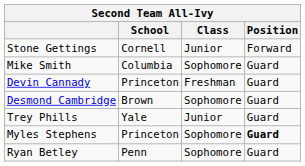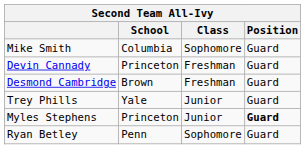 <table class="wikitable">
 <tr>
 <th colspan="4">Second Team All-Ivy</th>
 </tr>
 <tr>
 <th></th>
 <th>School</th>
 <th>Class</th>
 <th>Position</th>
-</tr>
-<tr>
-<td>Stone Gettings</td>
-<td>Cornell</td>
-<td>Junior</td>
-<td>Forward</td>
 </tr>
 <tr>
 <td>Mike Smith</td>
 <td>Columbia</td>
 <td>Sophomore</td>
 <td>Guard</td>
 </tr>
 <tr>
 <td><a href='#'>Devin Cannady</a></td>
 <td>Princeton</td>
 <td>Freshman</td>
 <td>Guard</td>
 </tr>
 <tr>
 <td><a href='#'>Desmond Cambridge</a></td>
 <td>Brown</td>
-<td>Sophomore</td>
+<td>Freshman</td>
 <td>Guard</td>
 </tr>
 <tr>
 <td>Trey Phills</td>
 <td>Yale</td>
 <td>Junior</td>
 <td>Guard</td>
 </tr>
 <tr>
 <td>Myles Stephens</td>
 <td>Princeton</td>
-<td>Sophomore</td>
+<td>Junior</td>
 <td><strong>Guard</strong></td>
 </tr>
 <tr>
 <td>Ryan Betley</td>
 <td>Penn</td>
 <td>Sophomore</td>
 <td>Guard</td>
 </tr>
 </table>
